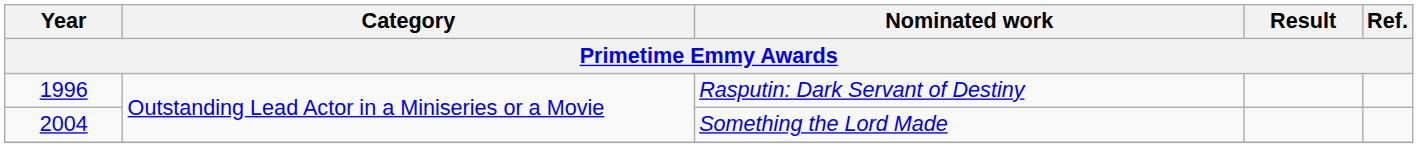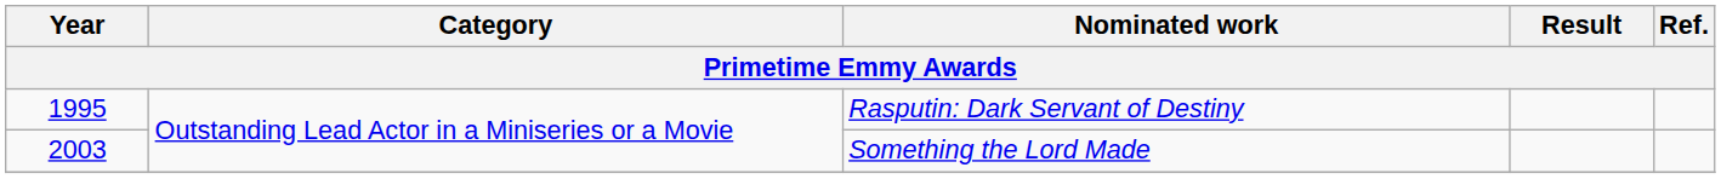 <table class=wikitable>
 <tr>
 <th scope="col" style="width:5em;">Year</th>
 <th scope="col" style="width:26em;">Category</th>
 <th scope="col" style="width:25em;">Nominated work</th>
 <th scope="col" style="width:5em;">Result</th>
 <th>Ref.</th>
 </tr>
 <tr>
 <th colspan=5><a href='#'>Primetime Emmy Awards</a></th>
 </tr>
 <tr>
-<td style="text-align:center;"><a href='#'>1996</a></td>
+<td style="text-align:center;"><a href='#'>1995</a></td>
 <td rowspan=2><a href='#'>Outstanding Lead Actor in a Miniseries or a Movie</a></td>
 <td><em><a href='#'>Rasputin: Dark Servant of Destiny</a></em></td>
 <td></td>
 <td></td>
 </tr>
 <tr>
-<td style="text-align:center;"><a href='#'>2004</a></td>
+<td style="text-align:center;"><a href='#'>2003</a></td>
 <td><em><a href='#'>Something the Lord Made</a></em></td>
 <td></td>
 <td></td>
 </tr>
 <tr>
 </tr>
 </table>
